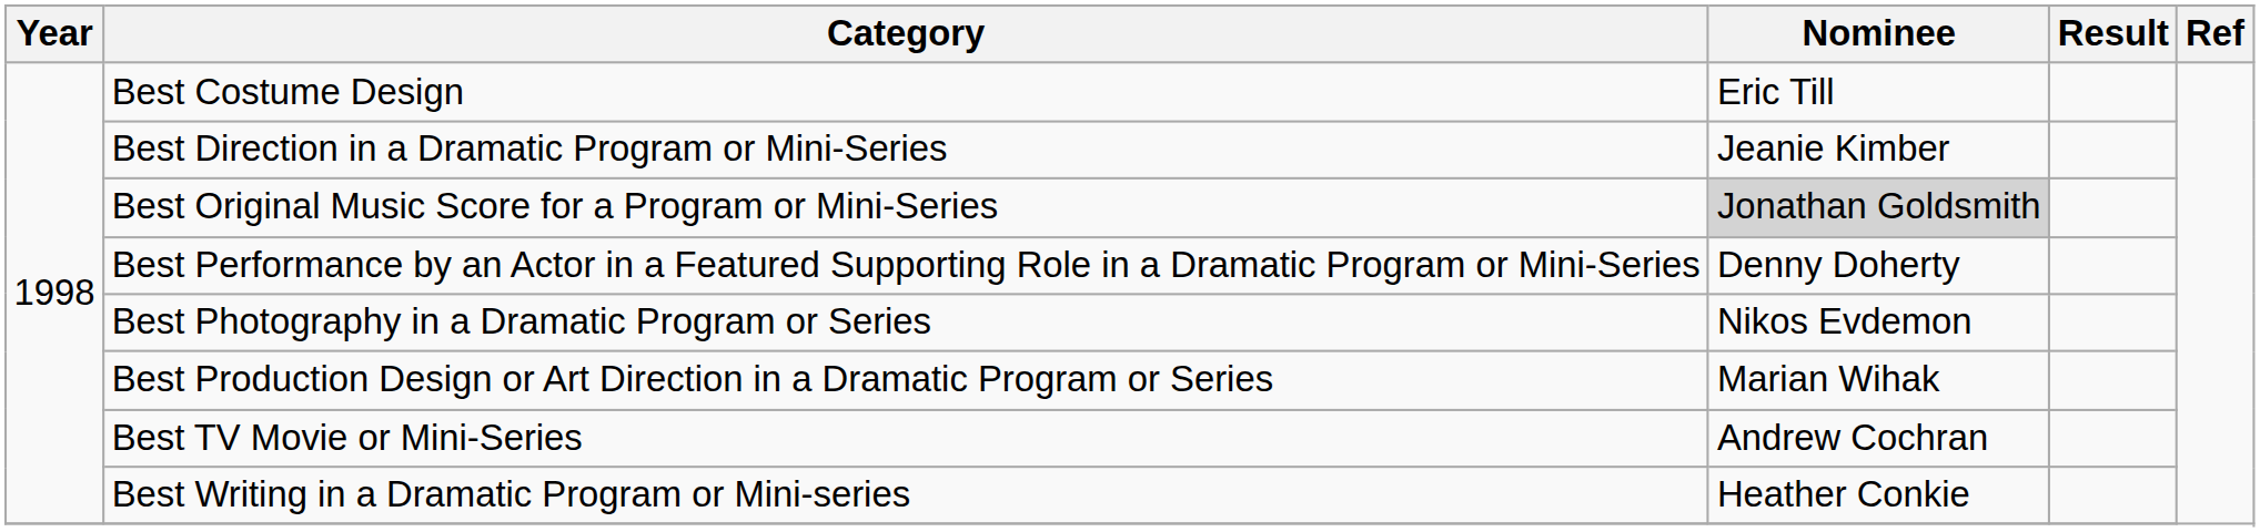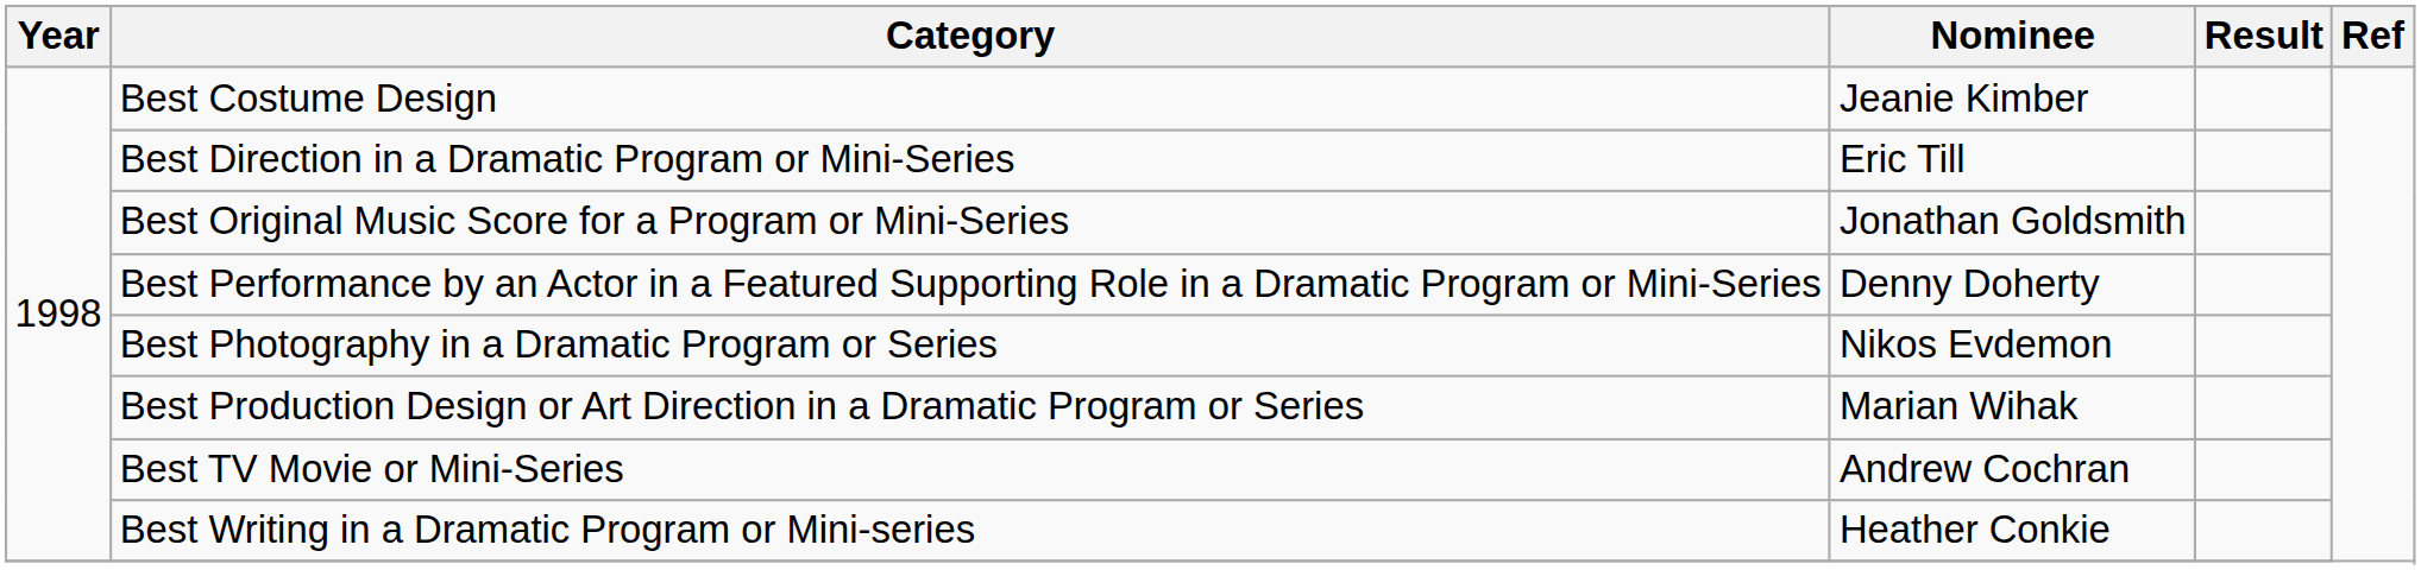 <table class="wikitable">
 <tr>
 <th>Year</th>
 <th>Category</th>
 <th>Nominee</th>
 <th>Result</th>
 <th>Ref</th>
 </tr>
 <tr>
 <td rowspan="8">1998</td>
 <td>Best Costume Design</td>
-<td>Eric Till</td>
+<td>Jeanie Kimber</td>
 <td></td>
 <td rowspan="10"></td>
 </tr>
 <tr>
 <td>Best Direction in a Dramatic Program or Mini-Series</td>
-<td>Jeanie Kimber</td>
+<td>Eric Till</td>
 <td></td>
 </tr>
 <tr>
 <td>Best Original Music Score for a Program or Mini-Series</td>
-<td style="background: lightgrey;">Jonathan Goldsmith</td>
+<td>Jonathan Goldsmith</td>
 <td></td>
 </tr>
 <tr>
 <td>Best Performance by an Actor in a Featured Supporting Role in a Dramatic Program or Mini-Series</td>
 <td>Denny Doherty</td>
 <td></td>
 </tr>
 <tr>
 <td>Best Photography in a Dramatic Program or Series</td>
 <td>Nikos Evdemon</td>
 <td></td>
 </tr>
 <tr>
 <td>Best Production Design or Art Direction in a Dramatic Program or Series</td>
 <td>Marian Wihak</td>
 <td></td>
 </tr>
 <tr>
 <td>Best TV Movie or Mini-Series</td>
 <td>Andrew Cochran</td>
 <td></td>
 </tr>
 <tr>
 <td>Best Writing in a Dramatic Program or Mini-series</td>
 <td>Heather Conkie</td>
 <td></td>
 </tr>
 <tr>
 </tr>
 </table>
